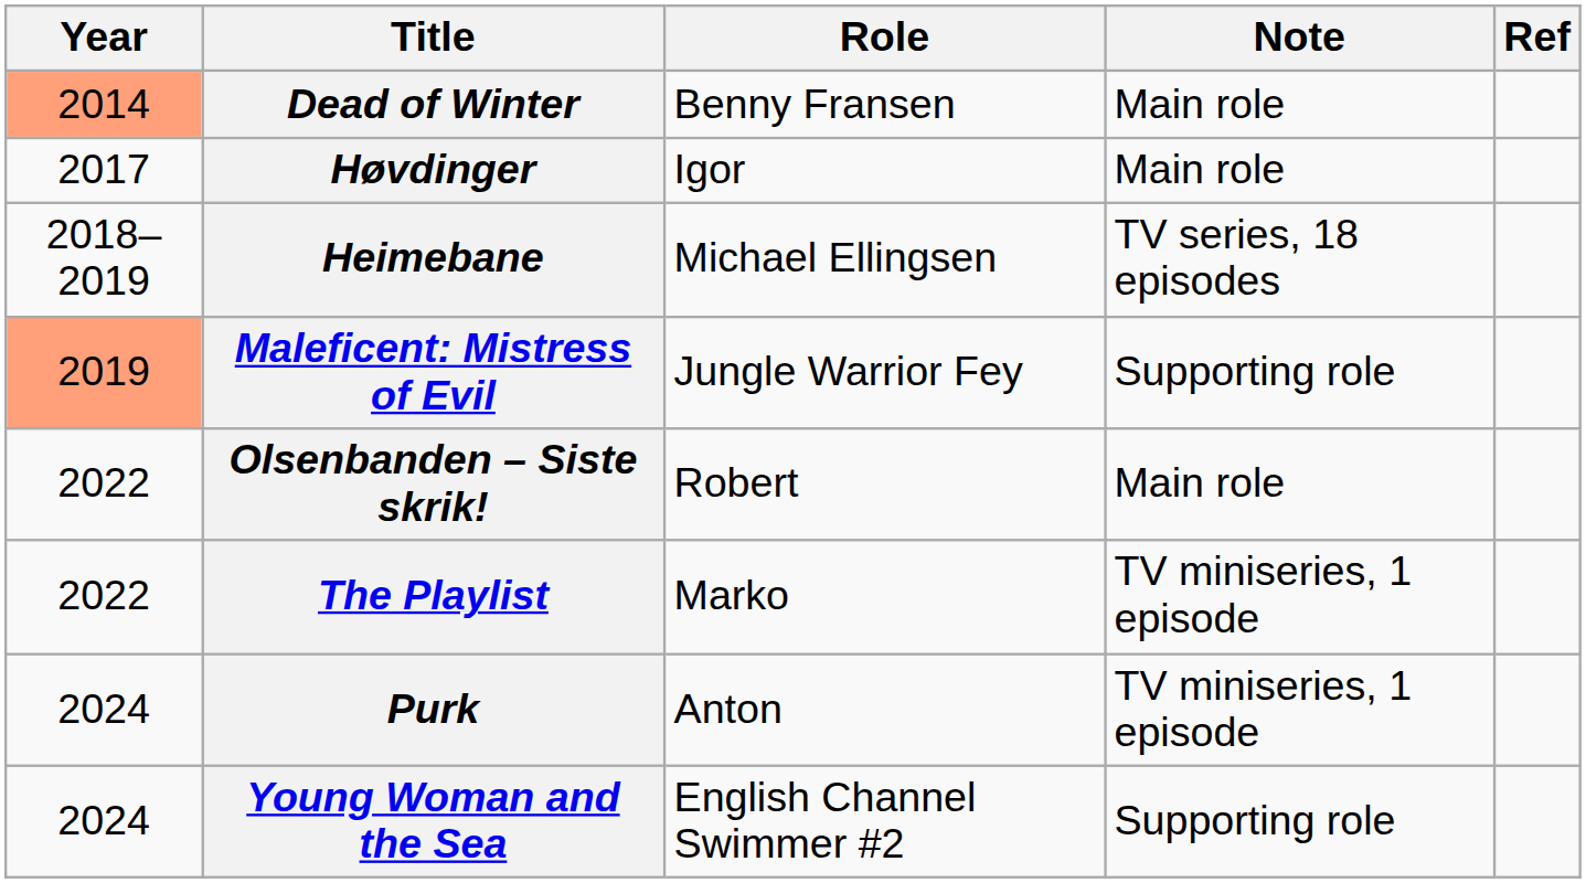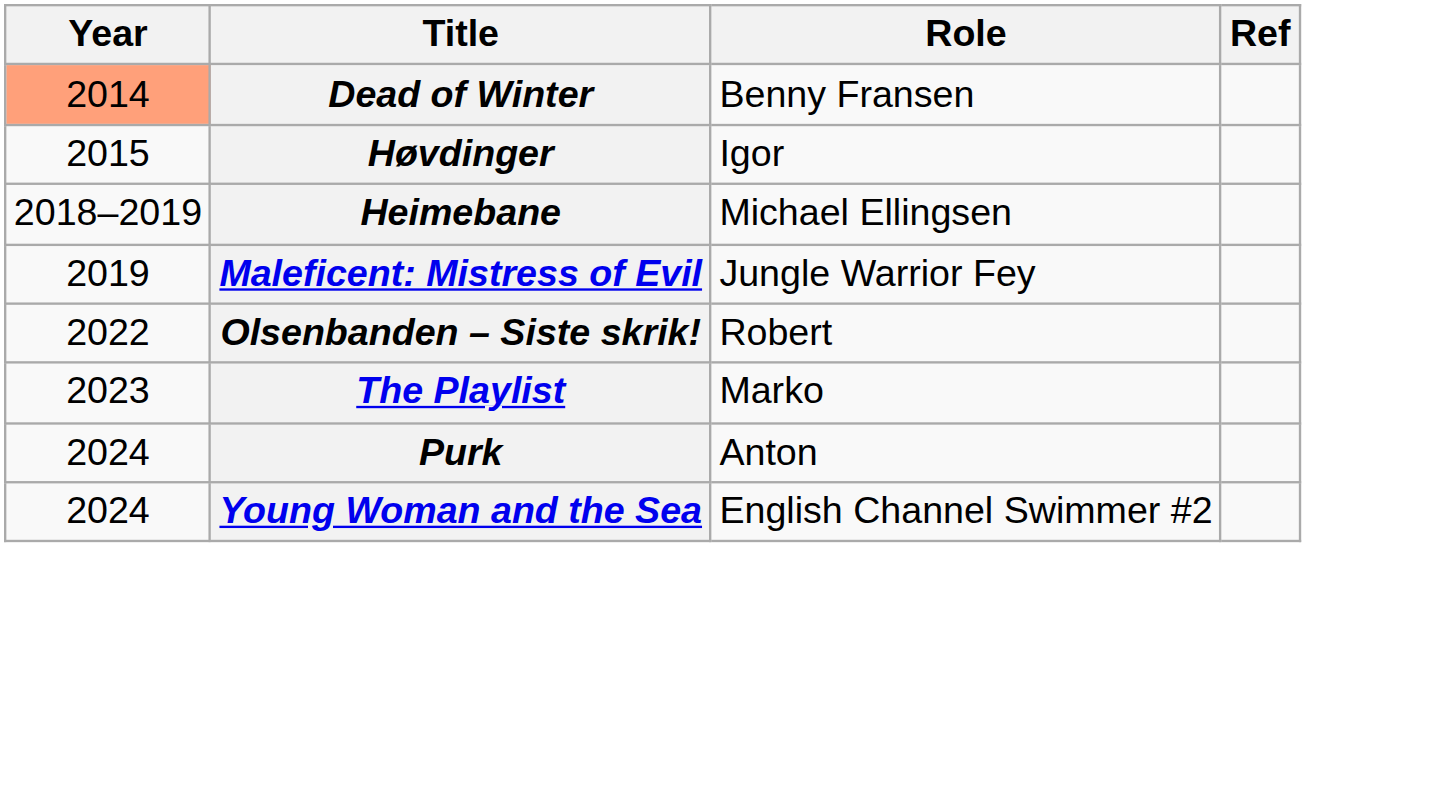 <table class="wikitable sortable plainrowheaders">
 <tr>
 <th scope="col">Year</th>
 <th scope="col">Title</th>
 <th scope="col">Role</th>
-<th scope="col" class="unsortable">Note</th>
 <th scope="col">Ref</th>
 </tr>
 <tr>
 <td style="background: lightsalmon; text-align:center;">2014</td>
 <th scope="row"><em>Dead of Winter</em></th>
 <td>Benny Fransen</td>
-<td>Main role</td>
 <td align="center"></td>
 </tr>
 <tr>
-<td style="text-align:center;">2017</td>
+<td style="text-align:center;">2015</td>
 <th scope="row"><em>Høvdinger</em></th>
 <td>Igor</td>
-<td>Main role</td>
 <td align="center"></td>
 </tr>
 <tr>
 <td style="text-align:center;">2018–2019</td>
 <th scope="row"><em>Heimebane</em></th>
 <td>Michael Ellingsen</td>
-<td>TV series, 18 episodes</td>
 <td align="center"></td>
 </tr>
 <tr>
-<td style="background: lightsalmon; text-align:center;">2019</td>
+<td style="text-align:center;">2019</td>
 <th scope="row"><em><a href='#'>Maleficent: Mistress of Evil</a></em></th>
 <td>Jungle Warrior Fey</td>
-<td>Supporting role</td>
 <td align="center"></td>
 </tr>
 <tr>
 <td style="text-align:center;">2022</td>
 <th scope="row"><em>Olsenbanden – Siste skrik!</em></th>
 <td>Robert</td>
-<td>Main role</td>
 <td align="center"></td>
 </tr>
 <tr>
-<td style="text-align:center;">2022</td>
+<td style="text-align:center;">2023</td>
 <th scope="row"><em><a href='#'>The Playlist</a></em></th>
 <td>Marko</td>
-<td>TV miniseries, 1 episode</td>
 <td align="center"></td>
 </tr>
 <tr>
 <td style="text-align:center;">2024</td>
 <th scope="row"><em>Purk</em></th>
 <td>Anton</td>
-<td>TV miniseries, 1 episode</td>
 <td align="center"></td>
 </tr>
 <tr>
 <td style="text-align:center;">2024</td>
 <th scope="row"><em><a href='#'>Young Woman and the Sea</a></em></th>
 <td>English Channel Swimmer #2</td>
-<td>Supporting role</td>
 <td align="center"></td>
 </tr>
 </table>
